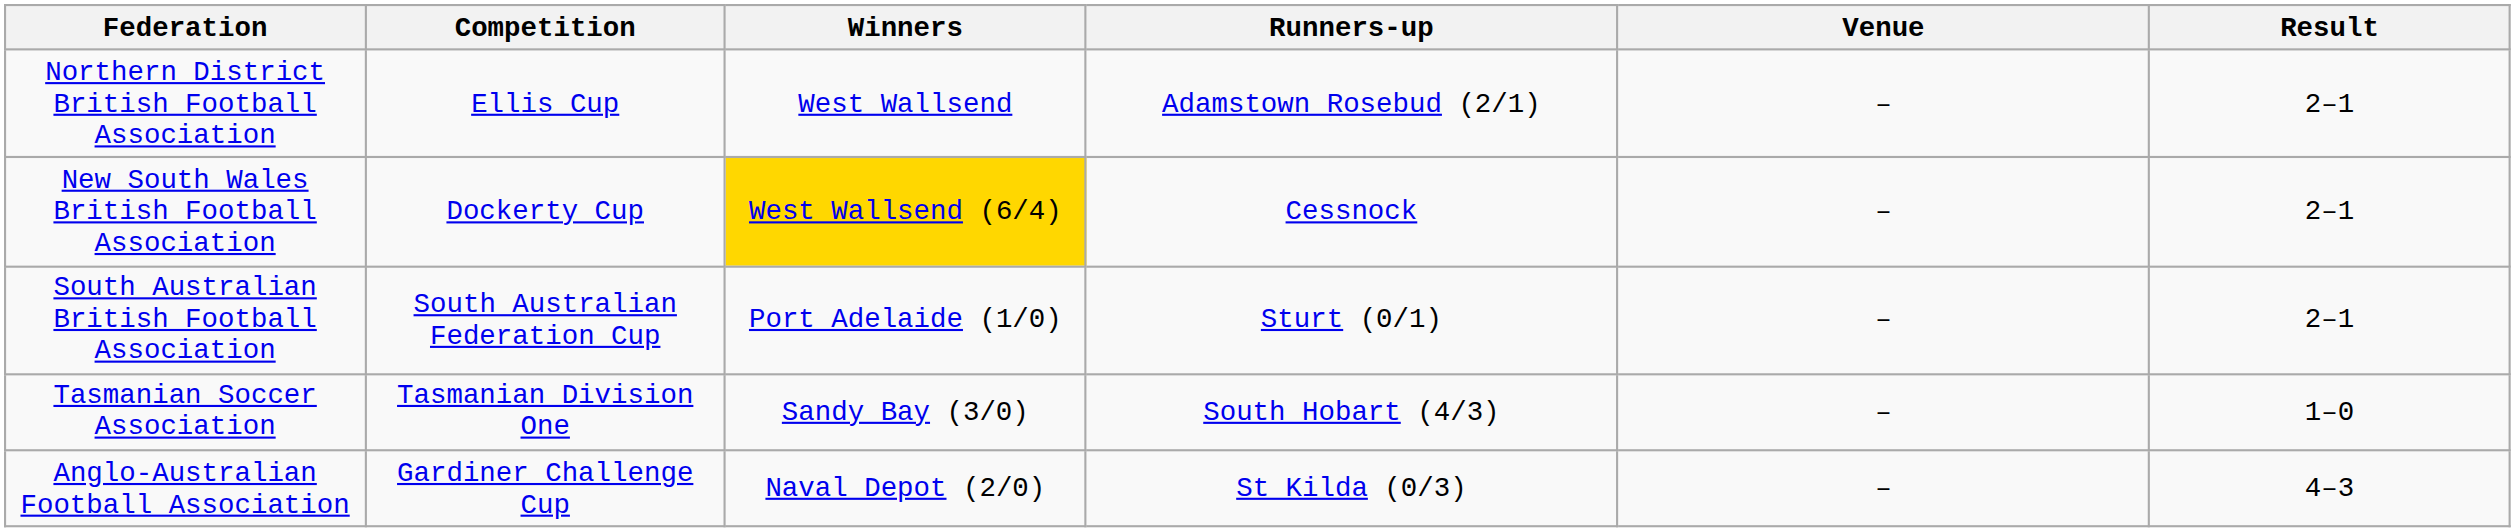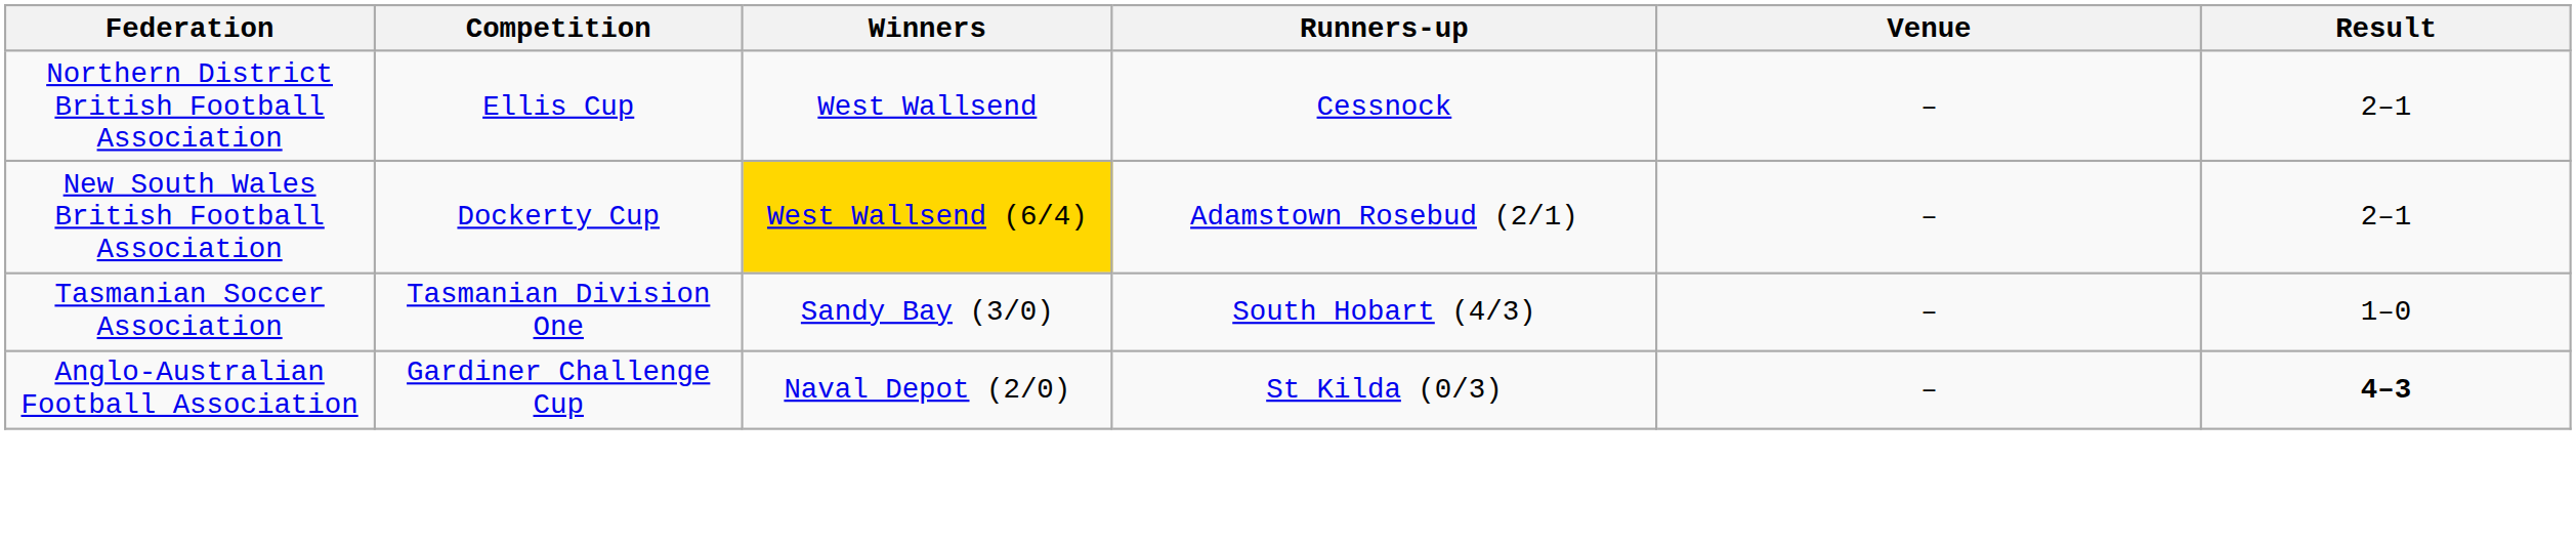 <table class="wikitable" width="75%">
 <tr>
 <th style="width:10em">Federation</th>
 <th style="width:10em">Competition</th>
 <th style="width:10em">Winners</th>
 <th style="width:15em">Runners-up</th>
 <th style="width:15em">Venue</th>
 <th style="width:10em">Result</th>
 </tr>
 <tr>
 <td align="center"><a href='#'>Northern District British Football Association</a></td>
 <td align="center"><a href='#'>Ellis Cup</a></td>
 <td align="center"><a href='#'>West Wallsend</a></td>
-<td align="center"><a href='#'>Adamstown Rosebud</a> (2/1)</td>
+<td align="center"><a href='#'>Cessnock</a></td>
 <td align="center">–</td>
 <td align="center">2–1</td>
 </tr>
 <tr>
 <td align="center"><a href='#'>New South Wales British Football Association</a></td>
 <td align="center"><a href='#'>Dockerty Cup</a></td>
 <td align="center" style="background: gold;"><a href='#'>West Wallsend</a> (6/4)</td>
-<td align="center"><a href='#'>Cessnock</a></td>
-<td align="center">–</td>
-<td align="center">2–1</td>
-</tr>
-<tr>
-<td align="center"><a href='#'>South Australian British Football Association</a></td>
-<td align="center"><a href='#'>South Australian Federation Cup</a></td>
-<td align="center"><a href='#'>Port Adelaide</a> (1/0)</td>
-<td align="center"><a href='#'>Sturt</a> (0/1)</td>
+<td align="center"><a href='#'>Adamstown Rosebud</a> (2/1)</td>
 <td align="center">–</td>
 <td align="center">2–1</td>
 </tr>
 <tr>
 <td align="center"><a href='#'>Tasmanian Soccer Association</a></td>
 <td align="center"><a href='#'>Tasmanian Division One</a></td>
 <td align="center"><a href='#'>Sandy Bay</a> (3/0)</td>
 <td align="center"><a href='#'>South Hobart</a> (4/3)</td>
 <td align="center">–</td>
 <td align="center">1–0</td>
 </tr>
 <tr>
 <td align="center"><a href='#'>Anglo-Australian Football Association</a></td>
 <td align="center"><a href='#'>Gardiner Challenge Cup</a></td>
 <td align="center"><a href='#'>Naval Depot</a> (2/0)</td>
 <td align="center"><a href='#'>St Kilda</a> (0/3)</td>
 <td align="center">–</td>
-<td align="center">4–3</td>
+<td align="center"><strong>4–3</strong></td>
 </tr>
 </table>
